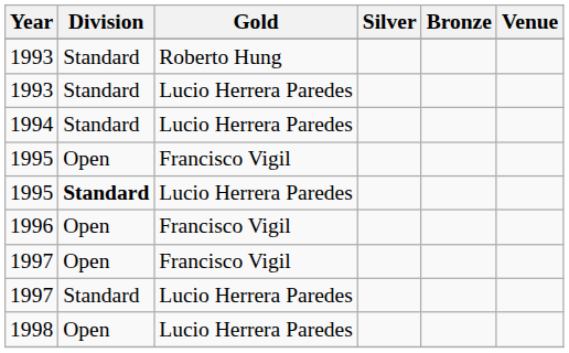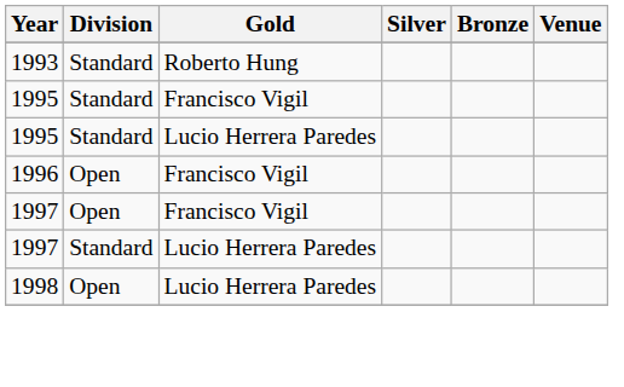 <table class="wikitable sortable" style="text-align: left;">
 <tr>
 <th>Year</th>
 <th>Division</th>
 <th> Gold</th>
 <th> Silver</th>
 <th> Bronze</th>
 <th>Venue</th>
 </tr>
 <tr>
 </tr>
 <tr>
 <td>1993</td>
 <td>Standard</td>
 <td> Roberto Hung</td>
 <td></td>
 <td></td>
 <td></td>
 </tr>
 <tr>
-<td>1993</td>
+<td>1995</td>
 <td>Standard</td>
-<td> Lucio Herrera Paredes</td>
-<td></td>
-<td></td>
-<td></td>
-</tr>
-<tr>
-<td>1994</td>
-<td>Standard</td>
-<td> Lucio Herrera Paredes</td>
-<td></td>
-<td></td>
-<td></td>
-</tr>
-<tr>
-<td>1995</td>
-<td>Open</td>
 <td> Francisco Vigil</td>
 <td></td>
 <td></td>
 <td></td>
 </tr>
 <tr>
 <td>1995</td>
-<td><strong>Standard</strong></td>
+<td>Standard</td>
 <td> Lucio Herrera Paredes</td>
 <td></td>
 <td></td>
 <td></td>
 </tr>
 <tr>
 <td>1996</td>
 <td>Open</td>
 <td> Francisco Vigil</td>
 <td></td>
 <td></td>
 <td></td>
 </tr>
 <tr>
 <td>1997</td>
 <td>Open</td>
 <td> Francisco Vigil</td>
 <td></td>
 <td></td>
 <td></td>
 </tr>
 <tr>
 <td>1997</td>
 <td>Standard</td>
 <td> Lucio Herrera Paredes</td>
 <td></td>
 <td></td>
 <td></td>
 </tr>
 <tr>
 <td>1998</td>
 <td>Open</td>
 <td> Lucio Herrera Paredes</td>
 <td></td>
 <td></td>
 <td></td>
 </tr>
 <tr>
 </tr>
 </table>
